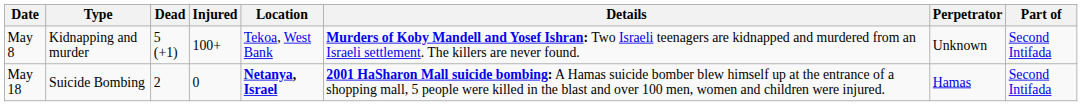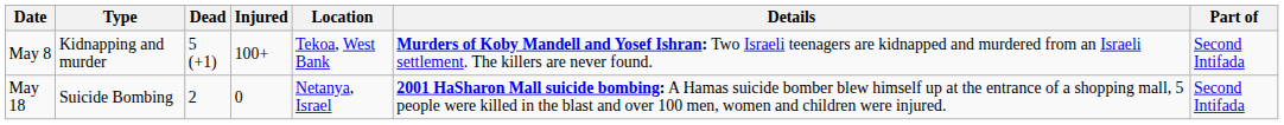 <table class="wikitable sortable">
 <tr>
 <th>Date</th>
 <th>Type</th>
 <th>Dead</th>
 <th>Injured</th>
 <th>Location</th>
 <th>Details</th>
-<th>Perpetrator</th>
 <th>Part of</th>
 </tr>
 <tr>
 <td>May 8</td>
 <td>Kidnapping and murder</td>
 <td>5 (+1)</td>
 <td>100+</td>
 <td><a href='#'>Tekoa</a>, <a href='#'>West Bank</a></td>
 <td><strong><a href='#'>Murders of Koby Mandell and Yosef Ishran</a>:</strong> Two <a href='#'>Israeli</a> teenagers are kidnapped and murdered from an <a href='#'>Israeli settlement</a>. The killers are never found.</td>
-<td>Unknown</td>
 <td><a href='#'>Second Intifada</a></td>
 </tr>
 <tr>
 <td>May 18</td>
 <td>Suicide Bombing</td>
 <td>2</td>
 <td>0</td>
-<td><strong><a href='#'>Netanya</a>, <a href='#'>Israel</a></strong></td>
+<td><a href='#'>Netanya</a>, <a href='#'>Israel</a></td>
 <td><strong><a href='#'>2001 HaSharon Mall suicide bombing</a>:</strong> A Hamas suicide bomber blew himself up at the entrance of a shopping mall, 5 people were killed in the blast and over 100 men, women and children were injured.</td>
-<td><a href='#'>Hamas</a></td>
 <td><a href='#'>Second Intifada</a></td>
 </tr>
 </table>
